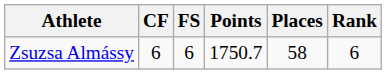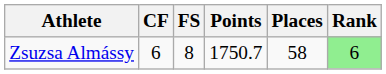 <table class="wikitable" border="1" style="font-size:90%">
 <tr>
 <th>Athlete</th>
 <th>CF</th>
 <th>FS</th>
 <th>Points</th>
 <th>Places</th>
 <th>Rank</th>
 </tr>
 <tr align=center>
 <td align=left><a href='#'>Zsuzsa Almássy</a></td>
 <td>6</td>
-<td>6</td>
+<td>8</td>
 <td>1750.7</td>
 <td>58</td>
-<td>6</td>
+<td style="background: lightgreen;">6</td>
 </tr>
 </table>
